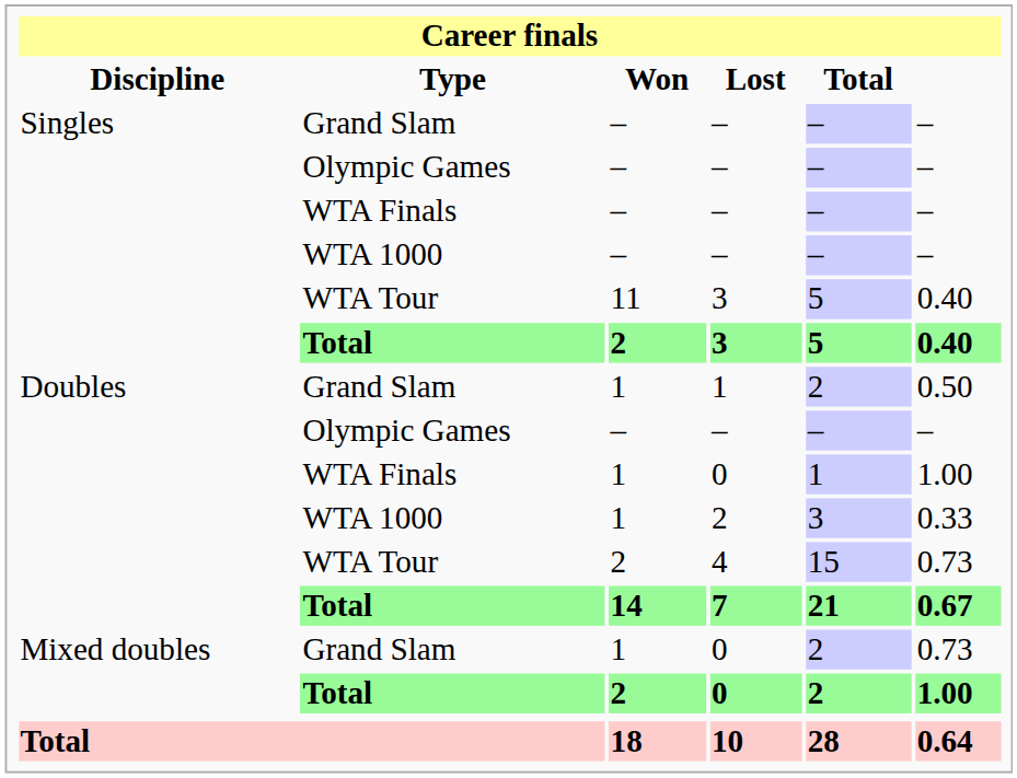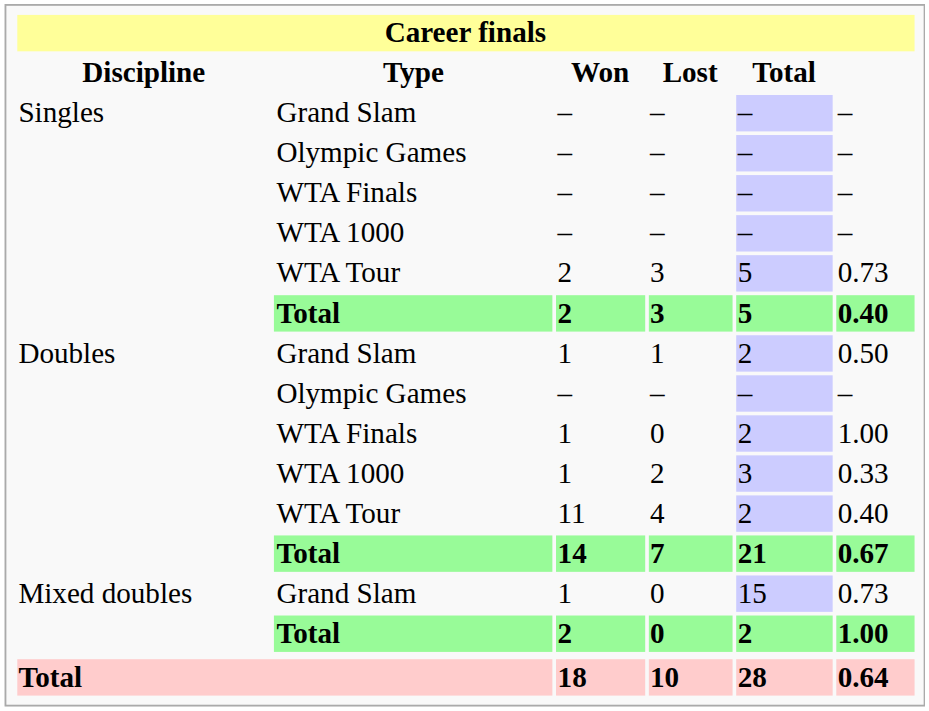 <table class="infobox vcard vevent nowrap" width="40%">
 <tr bgcolor="FFFF99">
 <th colspan="6">Career finals</th>
 </tr>
 <tr>
 <th>Discipline</th>
 <th>Type</th>
 <th>Won</th>
 <th>Lost</th>
 <th>Total</th>
 <th></th>
 </tr>
 <tr>
 <td rowspan="6">Singles</td>
 <td>Grand Slam</td>
 <td>–</td>
 <td>–</td>
 <td bgcolor="CCCCFF">–</td>
 <td>–</td>
 </tr>
 <tr>
 <td>Olympic Games</td>
 <td>–</td>
 <td>–</td>
 <td bgcolor="CCCCFF">–</td>
 <td>–</td>
 </tr>
 <tr>
 <td>WTA Finals</td>
 <td>–</td>
 <td>–</td>
 <td bgcolor="CCCCFF">–</td>
 <td>–</td>
 </tr>
 <tr>
 <td>WTA 1000</td>
 <td>–</td>
 <td>–</td>
 <td bgcolor="CCCCFF">–</td>
 <td>–</td>
 </tr>
 <tr>
 <td>WTA Tour</td>
-<td>11</td>
+<td>2</td>
 <td>3</td>
 <td bgcolor="CCCCFF">5</td>
-<td>0.40</td>
+<td>0.73</td>
 </tr>
 <tr bgcolor="98FB98">
 <td><strong>Total</strong></td>
 <td><strong>2</strong></td>
 <td><strong>3</strong></td>
 <td><strong>5</strong></td>
 <td><strong>0.40</strong></td>
 </tr>
 <tr>
 <td rowspan="6">Doubles</td>
 <td>Grand Slam</td>
 <td>1</td>
 <td>1</td>
 <td bgcolor="CCCCFF">2</td>
 <td>0.50</td>
 </tr>
 <tr>
 <td>Olympic Games</td>
 <td>–</td>
 <td>–</td>
 <td bgcolor="CCCCFF">–</td>
 <td>–</td>
 </tr>
 <tr>
 <td>WTA Finals</td>
 <td>1</td>
 <td>0</td>
-<td bgcolor="CCCCFF">1</td>
+<td bgcolor="CCCCFF">2</td>
 <td>1.00</td>
 </tr>
 <tr>
 <td>WTA 1000</td>
 <td>1</td>
 <td>2</td>
 <td bgcolor="CCCCFF">3</td>
 <td>0.33</td>
 </tr>
 <tr>
 <td>WTA Tour</td>
-<td>2</td>
+<td>11</td>
 <td>4</td>
-<td bgcolor="CCCCFF">15</td>
-<td>0.73</td>
+<td bgcolor="CCCCFF">2</td>
+<td>0.40</td>
 </tr>
 <tr bgcolor="98FB98">
 <td><strong>Total</strong></td>
 <td><strong>14</strong></td>
 <td><strong>7</strong></td>
 <td><strong>21</strong></td>
 <td><strong>0.67</strong></td>
 </tr>
 <tr>
 <td rowspan="2">Mixed doubles</td>
 <td>Grand Slam</td>
 <td>1</td>
 <td>0</td>
-<td bgcolor="CCCCFF">2</td>
+<td bgcolor="CCCCFF">15</td>
 <td>0.73</td>
 </tr>
 <tr bgcolor="98FB98">
 <td><strong>Total</strong></td>
 <td><strong>2</strong></td>
 <td><strong>0</strong></td>
 <td><strong>2</strong></td>
 <td><strong>1.00</strong></td>
 </tr>
 <tr>
 </tr>
 <tr bgcolor="FFCCCC">
 <td colspan="2"><strong>Total</strong></td>
 <td><strong>18</strong></td>
 <td><strong>10</strong></td>
 <td><strong>28</strong></td>
 <td><strong>0.64</strong></td>
 </tr>
 </table>
